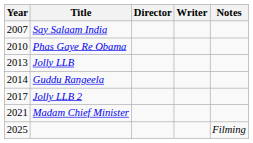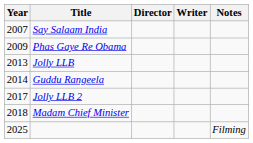 <table class="wikitable plainrowheaders sortable">
 <tr>
 <th>Year</th>
 <th>Title</th>
 <th>Director</th>
 <th>Writer</th>
 <th>Notes</th>
 </tr>
 <tr>
 <td>2007</td>
 <td><em><a href='#'>Say Salaam India</a></em></td>
 <td></td>
 <td></td>
 <td></td>
 </tr>
 <tr>
-<td>2010</td>
+<td>2009</td>
 <td><em><a href='#'>Phas Gaye Re Obama</a></em></td>
 <td></td>
 <td></td>
 <td></td>
 </tr>
 <tr>
 <td>2013</td>
 <td><em><a href='#'>Jolly LLB</a></em></td>
 <td></td>
 <td></td>
 <td></td>
 </tr>
 <tr>
 <td>2014</td>
 <td><em><a href='#'>Guddu Rangeela</a></em></td>
 <td></td>
 <td></td>
 <td></td>
 </tr>
 <tr>
 <td>2017</td>
 <td><em><a href='#'>Jolly LLB 2</a></em></td>
 <td></td>
 <td></td>
 <td></td>
 </tr>
 <tr>
-<td>2021</td>
+<td>2018</td>
 <td><em><a href='#'>Madam Chief Minister</a></em></td>
 <td></td>
 <td></td>
 <td></td>
 </tr>
 <tr>
 <td>2025</td>
 <td></td>
 <td></td>
 <td></td>
 <td><em>Filming</em></td>
 </tr>
 </table>
